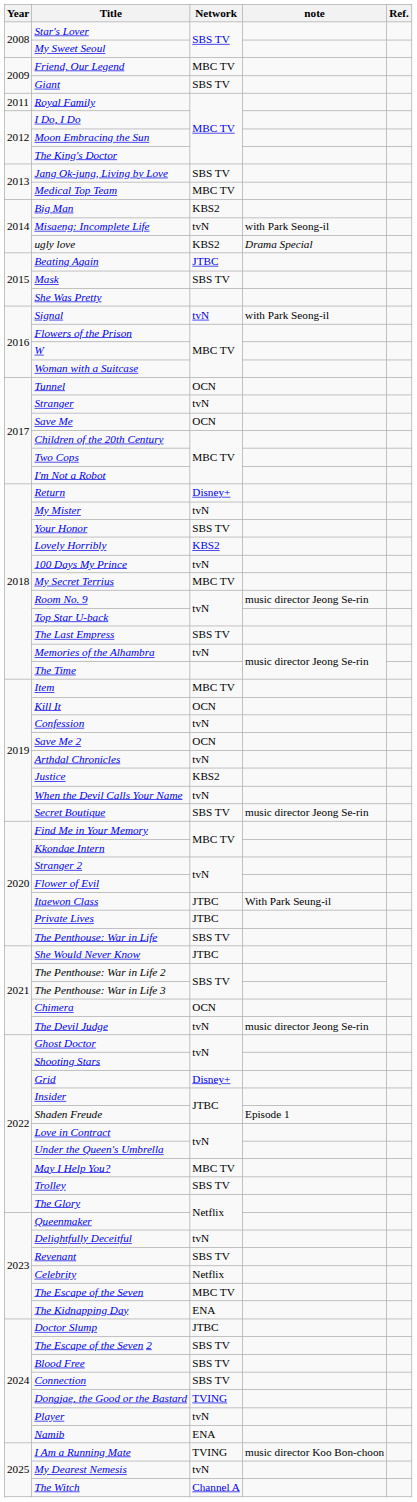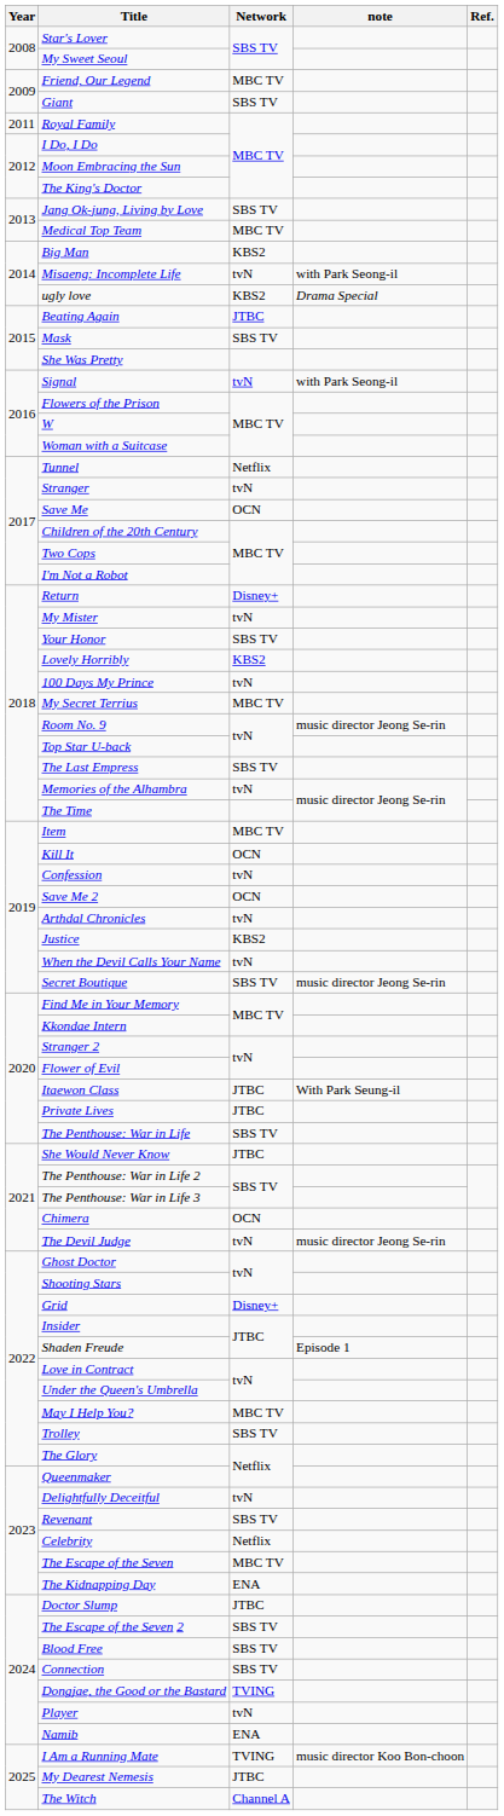 <table class="wikitable">
 <tr>
 <th>Year</th>
 <th>Title</th>
 <th>Network</th>
 <th>note</th>
 <th>Ref.</th>
 </tr>
 <tr>
 <td rowspan="2">2008</td>
 <td><em><a href='#'>Star's Lover</a></em></td>
 <td rowspan="2"><a href='#'>SBS TV</a></td>
 <td></td>
 <td></td>
 </tr>
 <tr>
 <td><em><a href='#'>My Sweet Seoul</a></em></td>
 <td></td>
 <td></td>
 </tr>
 <tr>
 <td rowspan="2">2009</td>
 <td><em><a href='#'>Friend, Our Legend</a></em></td>
 <td>MBC TV</td>
 <td></td>
 <td></td>
 </tr>
 <tr>
 <td><em><a href='#'>Giant</a></em></td>
 <td>SBS TV</td>
 <td></td>
 <td></td>
 </tr>
 <tr>
 <td>2011</td>
 <td><em><a href='#'>Royal Family</a></em></td>
 <td rowspan="4"><a href='#'>MBC TV</a></td>
 <td></td>
 <td></td>
 </tr>
 <tr>
 <td rowspan="3">2012</td>
 <td><em><a href='#'>I Do, I Do</a></em></td>
 <td></td>
 <td></td>
 </tr>
 <tr>
 <td><em><a href='#'>Moon Embracing the Sun</a></em></td>
 <td></td>
 <td></td>
 </tr>
 <tr>
 <td><em><a href='#'>The King's Doctor</a></em></td>
 <td></td>
 <td></td>
 </tr>
 <tr>
 <td rowspan="2">2013</td>
 <td><em><a href='#'>Jang Ok-jung, Living by Love</a></em></td>
 <td>SBS TV</td>
 <td></td>
 <td></td>
 </tr>
 <tr>
 <td><em><a href='#'>Medical Top Team</a></em></td>
 <td>MBC TV</td>
 <td></td>
 <td></td>
 </tr>
 <tr>
 <td rowspan="3">2014</td>
 <td><em><a href='#'>Big Man</a></em></td>
 <td>KBS2</td>
 <td></td>
 <td></td>
 </tr>
 <tr>
 <td><em><a href='#'>Misaeng: Incomplete Life</a></em></td>
 <td>tvN</td>
 <td>with Park Seong-il</td>
 <td></td>
 </tr>
 <tr>
 <td><em>ugly love</em></td>
 <td>KBS2</td>
 <td><em>Drama Special</em></td>
 <td></td>
 </tr>
 <tr>
 <td rowspan="3">2015</td>
 <td><em><a href='#'>Beating Again</a></em></td>
 <td><a href='#'>JTBC</a></td>
 <td></td>
 <td></td>
 </tr>
 <tr>
 <td><a href='#'><em>Mask</em></a></td>
 <td>SBS TV</td>
 <td></td>
 <td></td>
 </tr>
 <tr>
 <td><em><a href='#'>She Was Pretty</a></em></td>
 <td></td>
 <td></td>
 <td></td>
 </tr>
 <tr>
 <td rowspan="4">2016</td>
 <td><em><a href='#'>Signal</a></em></td>
 <td><a href='#'>tvN</a></td>
 <td>with Park Seong-il</td>
 <td></td>
 </tr>
 <tr>
 <td><em><a href='#'>Flowers of the Prison</a></em></td>
 <td rowspan="3">MBC TV</td>
 <td></td>
 <td></td>
 </tr>
 <tr>
 <td><em><a href='#'>W</a></em></td>
 <td></td>
 <td></td>
 </tr>
 <tr>
 <td><em><a href='#'>Woman with a Suitcase</a></em></td>
 <td></td>
 <td></td>
 </tr>
 <tr>
 <td rowspan="6">2017</td>
 <td><em><a href='#'>Tunnel</a></em></td>
-<td>OCN</td>
+<td>Netflix</td>
 <td></td>
 <td></td>
 </tr>
 <tr>
 <td><em><a href='#'>Stranger</a></em></td>
 <td>tvN</td>
 <td></td>
 <td></td>
 </tr>
 <tr>
 <td><em><a href='#'>Save Me</a></em></td>
 <td>OCN</td>
 <td></td>
 <td></td>
 </tr>
 <tr>
 <td><em><a href='#'>Children of the 20th Century</a></em></td>
 <td rowspan="3">MBC TV</td>
 <td></td>
 <td></td>
 </tr>
 <tr>
 <td><a href='#'><em>Two Cops</em></a></td>
 <td></td>
 <td></td>
 </tr>
 <tr>
 <td><em><a href='#'>I'm Not a Robot</a></em></td>
 <td></td>
 <td></td>
 </tr>
 <tr>
 <td rowspan="11">2018</td>
 <td><a href='#'><em>Return</em></a></td>
 <td><a href='#'>Disney+</a></td>
 <td></td>
 <td></td>
 </tr>
 <tr>
 <td><em><a href='#'>My Mister</a></em></td>
 <td>tvN</td>
 <td></td>
 <td></td>
 </tr>
 <tr>
 <td><em><a href='#'>Your Honor</a></em></td>
 <td>SBS TV</td>
 <td></td>
 <td></td>
 </tr>
 <tr>
 <td><em><a href='#'>Lovely Horribly</a></em></td>
 <td><a href='#'>KBS2</a></td>
 <td></td>
 <td></td>
 </tr>
 <tr>
 <td><a href='#'><em>100 Days My Prince</em></a></td>
 <td>tvN</td>
 <td></td>
 <td></td>
 </tr>
 <tr>
 <td><em><a href='#'>My Secret Terrius</a></em></td>
 <td>MBC TV</td>
 <td></td>
 <td></td>
 </tr>
 <tr>
 <td><em><a href='#'>Room No. 9</a></em></td>
 <td rowspan="2">tvN</td>
 <td>music director Jeong Se-rin</td>
 <td></td>
 </tr>
 <tr>
 <td><a href='#'><em>Top Star U-back</em></a></td>
 <td></td>
 <td></td>
 </tr>
 <tr>
 <td><em><a href='#'>The Last Empress</a></em></td>
 <td>SBS TV</td>
 <td></td>
 <td></td>
 </tr>
 <tr>
 <td><a href='#'><em>Memories of the Alhambra</em></a></td>
 <td>tvN</td>
 <td rowspan="2">music director Jeong Se-rin</td>
 <td></td>
 </tr>
 <tr>
 <td><a href='#'><em>The Time</em></a></td>
 <td></td>
 <td></td>
 </tr>
 <tr>
 <td rowspan="8">2019</td>
 <td><em><a href='#'>Item</a></em></td>
 <td>MBC TV</td>
 <td></td>
 <td></td>
 </tr>
 <tr>
 <td><em><a href='#'>Kill It</a></em></td>
 <td>OCN</td>
 <td></td>
 <td></td>
 </tr>
 <tr>
 <td><em><a href='#'>Confession</a></em></td>
 <td>tvN</td>
 <td></td>
 <td></td>
 </tr>
 <tr>
 <td><em><a href='#'>Save Me 2</a></em></td>
 <td>OCN</td>
 <td></td>
 <td></td>
 </tr>
 <tr>
 <td><a href='#'><em>Arthdal Chronicles</em></a></td>
 <td>tvN</td>
 <td></td>
 <td></td>
 </tr>
 <tr>
 <td><em><a href='#'>Justice</a></em></td>
 <td>KBS2</td>
 <td></td>
 <td></td>
 </tr>
 <tr>
 <td><a href='#'><em>When the Devil Calls Your Name</em></a></td>
 <td>tvN</td>
 <td></td>
 <td></td>
 </tr>
 <tr>
 <td><em><a href='#'>Secret Boutique</a></em></td>
 <td>SBS TV</td>
 <td>music director Jeong Se-rin</td>
 <td></td>
 </tr>
 <tr>
 <td rowspan="7">2020</td>
 <td><a href='#'><em>Find Me in Your Memory</em></a></td>
 <td rowspan="2">MBC TV</td>
 <td></td>
 <td></td>
 </tr>
 <tr>
 <td><em><a href='#'>Kkondae Intern</a></em></td>
 <td></td>
 <td></td>
 </tr>
 <tr>
 <td><a href='#'><em>Stranger 2</em></a></td>
 <td rowspan="2">tvN</td>
 <td></td>
 <td></td>
 </tr>
 <tr>
 <td><a href='#'><em>Flower of Evil</em></a></td>
 <td></td>
 <td></td>
 </tr>
 <tr>
 <td><a href='#'><em>Itaewon Class</em></a></td>
 <td>JTBC</td>
 <td>With Park Seung-il</td>
 <td></td>
 </tr>
 <tr>
 <td><a href='#'><em>Private Lives</em></a></td>
 <td>JTBC</td>
 <td></td>
 <td></td>
 </tr>
 <tr>
 <td><a href='#'><em>The Penthouse: War in Life</em></a></td>
 <td>SBS TV</td>
 <td></td>
 <td></td>
 </tr>
 <tr>
 <td rowspan="5">2021</td>
 <td><a href='#'><em>She Would Never Know</em></a></td>
 <td>JTBC</td>
 <td></td>
 <td></td>
 </tr>
 <tr>
 <td><em>The Penthouse: War in Life 2</em></td>
 <td rowspan="2">SBS TV</td>
 <td></td>
 <td rowspan="2"></td>
 </tr>
 <tr>
 <td><em>The Penthouse: War in Life 3</em></td>
 <td></td>
 </tr>
 <tr>
 <td><a href='#'><em>Chimera</em></a></td>
 <td>OCN</td>
 <td></td>
 <td></td>
 </tr>
 <tr>
 <td><em><a href='#'>The Devil Judge</a></em></td>
 <td>tvN</td>
 <td>music director Jeong Se-rin</td>
 <td></td>
 </tr>
 <tr>
 <td rowspan="10">2022</td>
 <td><a href='#'><em>Ghost Doctor</em></a></td>
 <td rowspan="2">tvN</td>
 <td></td>
 <td></td>
 </tr>
 <tr>
 <td><a href='#'><em>Shooting Stars</em></a></td>
 <td></td>
 <td></td>
 </tr>
 <tr>
 <td><em><a href='#'>Grid</a></em></td>
 <td><a href='#'>Disney+</a></td>
 <td></td>
 <td></td>
 </tr>
 <tr>
 <td><em><a href='#'>Insider</a></em></td>
 <td rowspan="2">JTBC</td>
 <td></td>
 <td></td>
 </tr>
 <tr>
 <td><em>Shaden Freude</em></td>
 <td>Episode 1</td>
 <td></td>
 </tr>
 <tr>
 <td><a href='#'><em>Love in Contract</em></a></td>
 <td rowspan="2">tvN</td>
 <td></td>
 <td></td>
 </tr>
 <tr>
 <td><a href='#'><em>Under the Queen's Umbrella</em></a></td>
 <td></td>
 <td></td>
 </tr>
 <tr>
 <td><a href='#'><em>May I Help You?</em></a></td>
 <td>MBC TV</td>
 <td></td>
 <td></td>
 </tr>
 <tr>
 <td><a href='#'><em>Trolley</em></a></td>
 <td>SBS TV</td>
 <td></td>
 <td></td>
 </tr>
 <tr>
 <td><a href='#'><em>The Glory</em></a></td>
 <td rowspan="2">Netflix</td>
 <td></td>
 <td></td>
 </tr>
 <tr>
 <td rowspan="6">2023</td>
 <td><em><a href='#'>Queenmaker</a></em></td>
 <td></td>
 <td></td>
 </tr>
 <tr>
 <td><a href='#'><em>Delightfully Deceitful</em></a></td>
 <td>tvN</td>
 <td></td>
 <td></td>
 </tr>
 <tr>
 <td><em><a href='#'>Revenant</a></em></td>
 <td>SBS TV</td>
 <td></td>
 <td></td>
 </tr>
 <tr>
 <td><em><a href='#'>Celebrity</a></em></td>
 <td>Netflix</td>
 <td></td>
 <td></td>
 </tr>
 <tr>
 <td><em><a href='#'>The Escape of the Seven</a></em></td>
 <td>MBC TV</td>
 <td></td>
 <td></td>
 </tr>
 <tr>
 <td><a href='#'><em>The Kidnapping Day</em></a></td>
 <td>ENA</td>
 <td></td>
 <td></td>
 </tr>
 <tr>
 <td rowspan="7">2024</td>
 <td><em><a href='#'>Doctor Slump</a></em></td>
 <td>JTBC</td>
 <td></td>
 <td></td>
 </tr>
 <tr>
 <td><em><a href='#'>The Escape of the Seven</a></em> <em><a href='#'>2</a></em></td>
 <td>SBS TV</td>
 <td></td>
 <td></td>
 </tr>
 <tr>
 <td><em><a href='#'>Blood Free</a></em></td>
 <td>SBS TV</td>
 <td></td>
 <td></td>
 </tr>
 <tr>
 <td><em><a href='#'>Connection</a></em></td>
 <td>SBS TV</td>
 <td></td>
 <td></td>
 </tr>
 <tr>
 <td><a href='#'><em>Dongjae, the Good or the Bastard</em></a></td>
 <td><a href='#'>TVING</a></td>
 <td></td>
 <td></td>
 </tr>
 <tr>
 <td><a href='#'><em>Player</em></a></td>
 <td>tvN</td>
 <td></td>
 <td></td>
 </tr>
 <tr>
 <td><em><a href='#'>Namib</a></em></td>
 <td>ENA</td>
 <td></td>
 <td></td>
 </tr>
 <tr>
 <td rowspan="3">2025</td>
 <td><em><a href='#'>I Am a Running Mate</a></em></td>
 <td>TVING</td>
 <td>music director Koo Bon-choon</td>
 <td></td>
 </tr>
 <tr>
 <td><a href='#'><em>My Dearest Nemesis</em></a></td>
-<td>tvN</td>
+<td>JTBC</td>
 <td></td>
 <td></td>
 </tr>
 <tr>
 <td><a href='#'><em>The Witch</em></a></td>
 <td><a href='#'>Channel A</a></td>
 <td></td>
 <td></td>
 </tr>
 </table>
